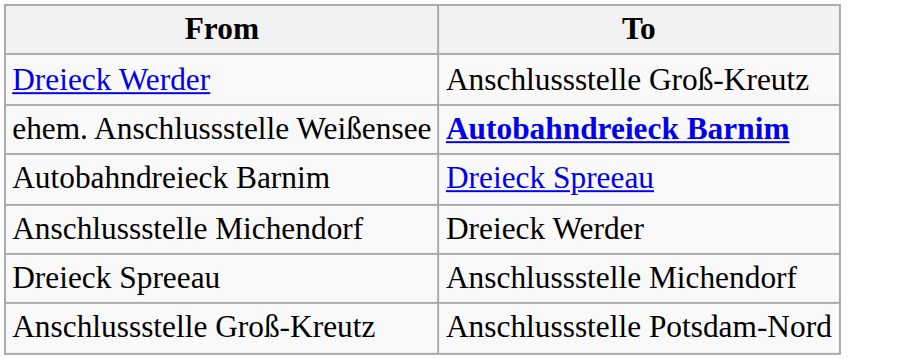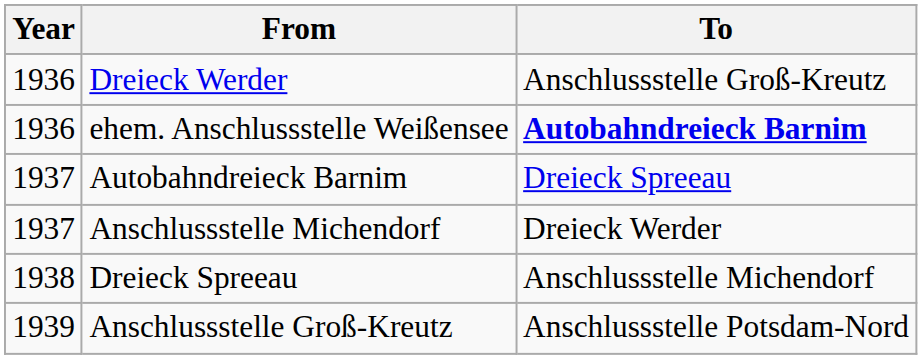 <table class="wikitable sortable">
 <tr>
+<th>Year</th>
 <th>From</th>
 <th>To</th>
 </tr>
 <tr>
+<td>1936</td>
 <td><a href='#'>Dreieck Werder</a></td>
 <td>Anschlussstelle Groß-Kreutz</td>
 </tr>
 <tr>
+<td>1936</td>
 <td>ehem. Anschlussstelle Weißensee</td>
 <td><strong><a href='#'>Autobahndreieck Barnim</a></strong></td>
 </tr>
 <tr>
+<td>1937</td>
 <td>Autobahndreieck Barnim</td>
 <td><a href='#'>Dreieck Spreeau</a></td>
 </tr>
 <tr>
+<td>1937</td>
 <td>Anschlussstelle Michendorf</td>
 <td>Dreieck Werder</td>
 </tr>
 <tr>
+<td>1938</td>
 <td>Dreieck Spreeau</td>
 <td>Anschlussstelle Michendorf</td>
 </tr>
 <tr>
+<td>1939</td>
 <td>Anschlussstelle Groß-Kreutz</td>
 <td>Anschlussstelle Potsdam-Nord</td>
 </tr>
 </table>
